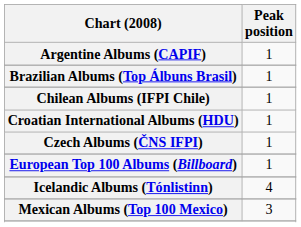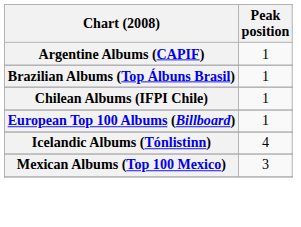 <table class="wikitable plainrowheaders sortable" style="text-align:center;">
 <tr>
 <th scope="col">Chart (2008)</th>
 <th scope="col">Peak<br>position</th>
 </tr>
 <tr>
 <th scope="row">Argentine Albums (<a href='#'>CAPIF</a>)</th>
 <td>1</td>
 </tr>
 <tr>
 </tr>
 <tr>
 </tr>
 <tr>
 </tr>
 <tr>
 </tr>
 <tr>
 <th scope="row">Brazilian Albums (<a href='#'>Top Álbuns Brasil</a>)</th>
 <td>1</td>
 </tr>
 <tr>
 </tr>
 <tr>
 <th scope="row">Chilean Albums (IFPI Chile)</th>
 <td>1</td>
-</tr>
-<tr>
-<th scope="row">Croatian International Albums (<a href='#'>HDU</a>)</th>
-<td>1</td>
-</tr>
-<tr>
-<th scope="row">Czech Albums (<a href='#'>ČNS IFPI</a>)</th>
-<td style="text-align:center;">1</td>
 </tr>
 <tr>
 </tr>
 <tr>
 </tr>
 <tr>
 </tr>
 <tr>
 <th scope="row"><a href='#'>European Top 100 Albums</a> (<em><a href='#'>Billboard</a></em>)</th>
 <td>1</td>
 </tr>
 <tr>
 </tr>
 <tr>
 </tr>
 <tr>
 </tr>
 <tr>
 </tr>
 <tr>
 </tr>
 <tr>
 <th scope="row">Icelandic Albums (<a href='#'>Tónlistinn</a>)</th>
 <td>4</td>
 </tr>
 <tr>
 </tr>
 <tr>
 </tr>
 <tr>
 </tr>
 <tr>
 <th scope="row">Mexican Albums (<a href='#'>Top 100 Mexico</a>)</th>
 <td>3</td>
 </tr>
 <tr>
 </tr>
 <tr>
 </tr>
 <tr>
 </tr>
 <tr>
 </tr>
 <tr>
 </tr>
 <tr>
 </tr>
 <tr>
 </tr>
 <tr>
 </tr>
 <tr>
 </tr>
 <tr>
 </tr>
 </table>
